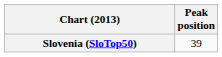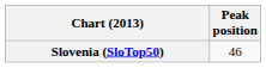 <table class="wikitable sortable plainrowheaders">
 <tr>
 <th scope="col" width=240>Chart (2013)</th>
 <th scope="col">Peak<br>position</th>
 </tr>
 <tr>
 <th scope="row">Slovenia (<a href='#'>SloTop50</a>)</th>
-<td align=center>39</td>
+<td align=center>46</td>
 </tr>
 </table>
